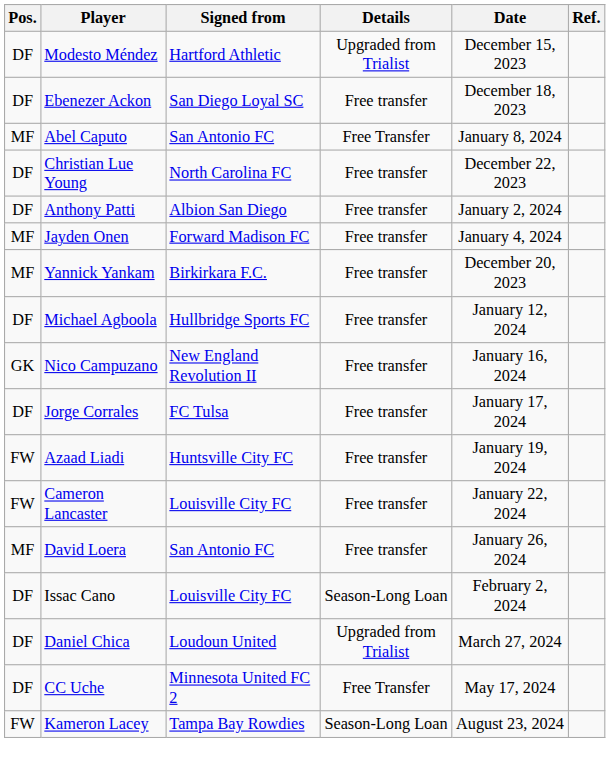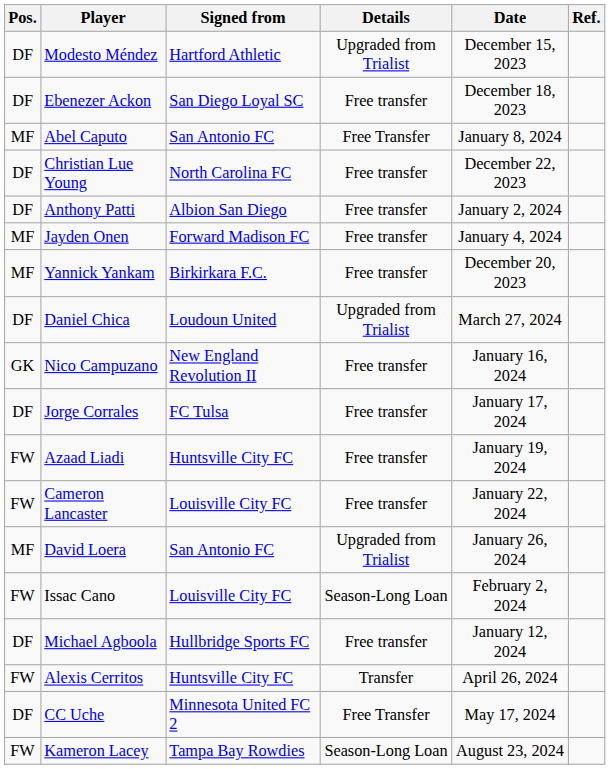 <table class="wikitable sortable" style="width:90%; text-align:center; font-size:95%; text-align:left;">
 <tr>
 <th>Pos.</th>
 <th>Player</th>
 <th>Signed from</th>
 <th>Details</th>
 <th>Date</th>
 <th>Ref.</th>
 </tr>
 <tr>
 <td style="text-align:center;">DF</td>
 <td> <a href='#'>Modesto Méndez</a></td>
 <td> <a href='#'>Hartford Athletic</a></td>
 <td style="text-align:center;">Upgraded from <a href='#'>Trialist</a></td>
 <td style="text-align:center;">December 15, 2023</td>
 <td style="text-align:center;"></td>
 </tr>
 <tr>
 <td style="text-align:center;">DF</td>
 <td> <a href='#'>Ebenezer Ackon</a></td>
 <td> <a href='#'>San Diego Loyal SC</a></td>
 <td style="text-align:center;">Free transfer</td>
 <td style="text-align:center;">December 18, 2023</td>
 <td style="text-align:center;"></td>
 </tr>
 <tr>
 <td style="text-align:center;">MF</td>
 <td> <a href='#'>Abel Caputo</a></td>
 <td> <a href='#'>San Antonio FC</a></td>
 <td style="text-align:center;">Free Transfer</td>
 <td style="text-align:center;">January 8, 2024</td>
 <td style="text-align:center;"></td>
 </tr>
 <tr>
 <td style="text-align:center;">DF</td>
 <td> <a href='#'>Christian Lue Young</a></td>
 <td> <a href='#'>North Carolina FC</a></td>
 <td style="text-align:center;">Free transfer</td>
 <td style="text-align:center;">December 22, 2023</td>
 <td style="text-align:center;"></td>
 </tr>
 <tr>
 <td style="text-align:center;">DF</td>
 <td> <a href='#'>Anthony Patti</a></td>
 <td> <a href='#'>Albion San Diego</a></td>
 <td style="text-align:center;">Free transfer</td>
 <td style="text-align:center;">January 2, 2024</td>
 <td style="text-align:center;"></td>
 </tr>
 <tr>
 <td style="text-align:center;">MF</td>
 <td> <a href='#'>Jayden Onen</a></td>
 <td> <a href='#'>Forward Madison FC</a></td>
 <td style="text-align:center;">Free transfer</td>
 <td style="text-align:center;">January 4, 2024</td>
 <td style="text-align:center;"></td>
 </tr>
 <tr>
 <td style="text-align:center;">MF</td>
 <td> <a href='#'>Yannick Yankam</a></td>
 <td> <a href='#'>Birkirkara F.C.</a></td>
 <td style="text-align:center;">Free transfer</td>
 <td style="text-align:center;">December 20, 2023</td>
 <td style="text-align:center;"></td>
 </tr>
 <tr>
 <td style="text-align:center;">DF</td>
-<td> <a href='#'>Michael Agboola</a></td>
-<td> <a href='#'>Hullbridge Sports FC</a></td>
-<td style="text-align:center;">Free transfer</td>
-<td style="text-align:center;">January 12, 2024</td>
+<td> <a href='#'>Daniel Chica</a></td>
+<td> <a href='#'>Loudoun United</a></td>
+<td style="text-align:center;">Upgraded from <a href='#'>Trialist</a></td>
+<td style="text-align:center;">March 27, 2024</td>
 <td style="text-align:center;"></td>
 </tr>
 <tr>
 <td style="text-align:center;">GK</td>
 <td> <a href='#'>Nico Campuzano</a></td>
 <td> <a href='#'>New England Revolution II</a></td>
 <td style="text-align:center;">Free transfer</td>
 <td style="text-align:center;">January 16, 2024</td>
 <td style="text-align:center;"></td>
 </tr>
 <tr>
 <td style="text-align:center;">DF</td>
 <td> <a href='#'>Jorge Corrales</a></td>
 <td> <a href='#'>FC Tulsa</a></td>
 <td style="text-align:center;">Free transfer</td>
 <td style="text-align:center;">January 17, 2024</td>
 <td style="text-align:center;"></td>
 </tr>
 <tr>
 <td style="text-align:center;">FW</td>
 <td> <a href='#'>Azaad Liadi</a></td>
 <td> <a href='#'>Huntsville City FC</a></td>
 <td style="text-align:center;">Free transfer</td>
 <td style="text-align:center;">January 19, 2024</td>
 <td style="text-align:center;"></td>
 </tr>
 <tr>
 <td style="text-align:center;">FW</td>
 <td> <a href='#'>Cameron Lancaster</a></td>
 <td> <a href='#'>Louisville City FC</a></td>
 <td style="text-align:center;">Free transfer</td>
 <td style="text-align:center;">January 22, 2024</td>
 <td style="text-align:center;"></td>
 </tr>
 <tr>
 <td style="text-align:center;">MF</td>
 <td> <a href='#'>David Loera</a></td>
 <td> <a href='#'>San Antonio FC</a></td>
-<td style="text-align:center;">Free transfer</td>
+<td style="text-align:center;">Upgraded from <a href='#'>Trialist</a></td>
 <td style="text-align:center;">January 26, 2024</td>
 <td style="text-align:center;"></td>
 </tr>
 <tr>
-<td style="text-align:center;">DF</td>
+<td style="text-align:center;">FW</td>
 <td> Issac Cano</td>
 <td> <a href='#'>Louisville City FC</a></td>
 <td style="text-align:center;">Season-Long Loan</td>
 <td style="text-align:center;">February 2, 2024</td>
 <td style="text-align:center;"></td>
 </tr>
 <tr>
 <td style="text-align:center;">DF</td>
-<td> <a href='#'>Daniel Chica</a></td>
-<td> <a href='#'>Loudoun United</a></td>
-<td style="text-align:center;">Upgraded from <a href='#'>Trialist</a></td>
-<td style="text-align:center;">March 27, 2024</td>
+<td> <a href='#'>Michael Agboola</a></td>
+<td> <a href='#'>Hullbridge Sports FC</a></td>
+<td style="text-align:center;">Free transfer</td>
+<td style="text-align:center;">January 12, 2024</td>
+<td style="text-align:center;"></td>
+</tr>
+<tr>
+<td style="text-align:center;">FW</td>
+<td> <a href='#'>Alexis Cerritos</a></td>
+<td> <a href='#'>Huntsville City FC</a></td>
+<td style="text-align:center;">Transfer</td>
+<td style="text-align:center;">April 26, 2024</td>
 <td style="text-align:center;"></td>
 </tr>
 <tr>
 <td style="text-align:center;">DF</td>
 <td> <a href='#'>CC Uche</a></td>
 <td> <a href='#'>Minnesota United FC 2</a></td>
 <td style="text-align:center;">Free Transfer</td>
 <td style="text-align:center;">May 17, 2024</td>
 <td style="text-align:center;"></td>
 </tr>
 <tr>
 <td style="text-align:center;">FW</td>
 <td> <a href='#'>Kameron Lacey</a></td>
 <td> <a href='#'>Tampa Bay Rowdies</a></td>
 <td style="text-align:center;">Season-Long Loan</td>
 <td style="text-align:center;">August 23, 2024</td>
 <td style="text-align:center;"></td>
 </tr>
 </table>
